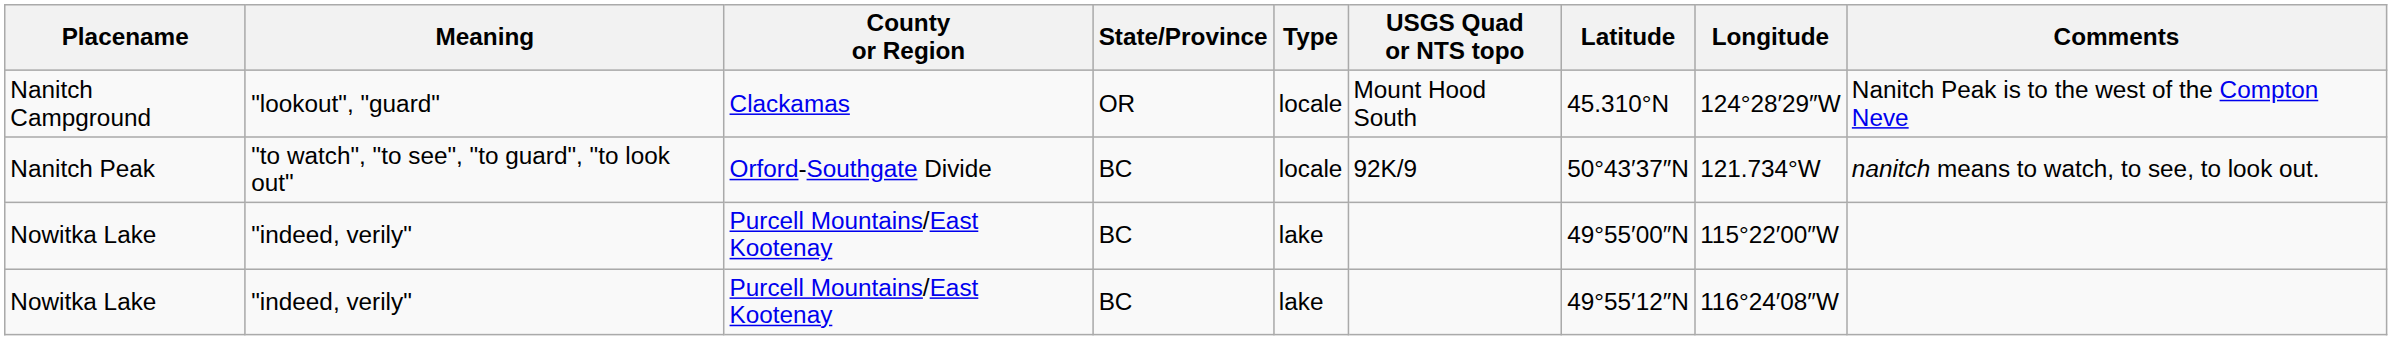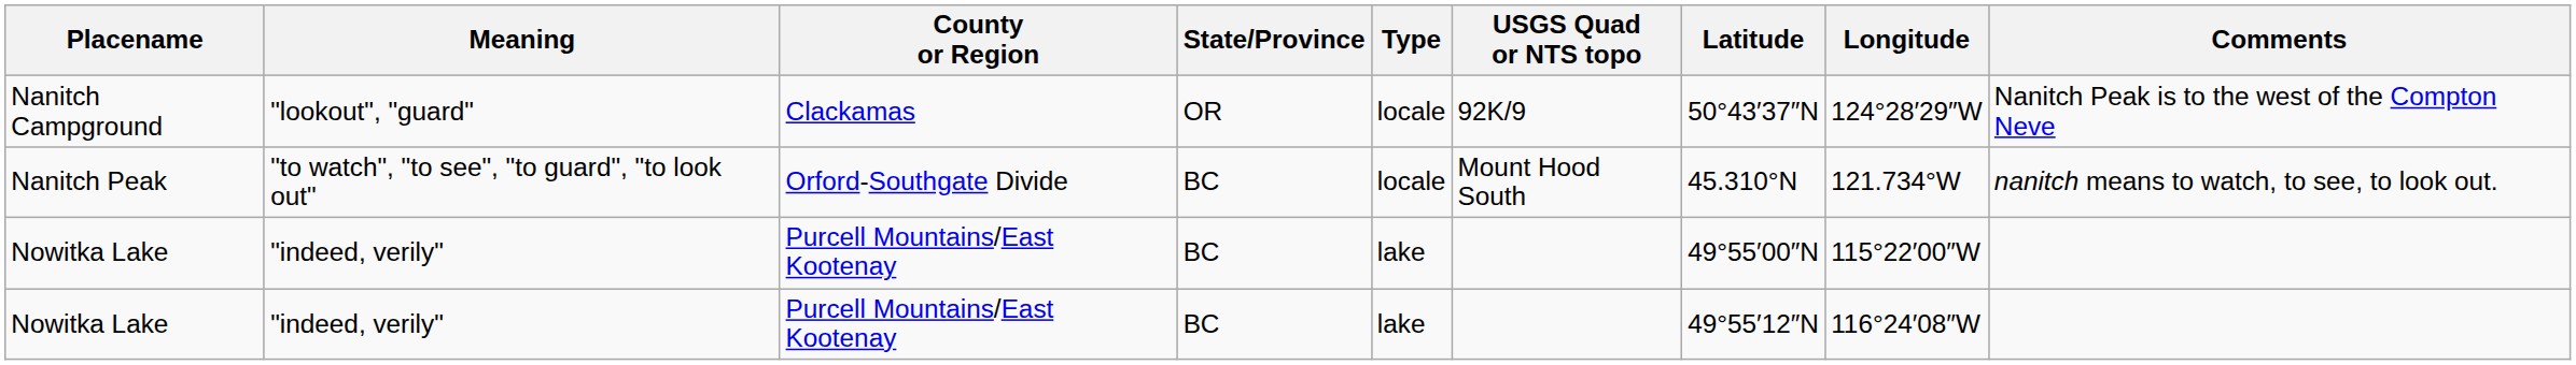 <table align=center class="wikitable">
 <tr>
 <th>Placename</th>
 <th>Meaning</th>
 <th>County<br>or Region</th>
 <th>State/Province</th>
 <th>Type</th>
 <th>USGS Quad<br>or NTS topo</th>
 <th>Latitude</th>
 <th>Longitude</th>
 <th>Comments</th>
 </tr>
 <tr>
 <td>Nanitch Campground</td>
 <td>"lookout", "guard"</td>
 <td><a href='#'>Clackamas</a></td>
 <td>OR</td>
 <td>locale</td>
-<td>Mount Hood South</td>
-<td>45.310°N</td>
+<td>92K/9</td>
+<td>50°43′37″N</td>
 <td>124°28′29″W</td>
 <td>Nanitch Peak is to the west of the <a href='#'>Compton Neve</a></td>
 </tr>
 <tr>
 <td>Nanitch Peak</td>
 <td>"to watch", "to see", "to guard", "to look out"</td>
 <td><a href='#'>Orford</a>-<a href='#'>Southgate</a> Divide</td>
 <td>BC</td>
 <td>locale</td>
-<td>92K/9</td>
-<td>50°43′37″N</td>
+<td>Mount Hood South</td>
+<td>45.310°N</td>
 <td>121.734°W</td>
 <td><em>nanitch</em> means to watch, to see, to look out.</td>
 </tr>
 <tr>
 <td>Nowitka Lake</td>
 <td>"indeed, verily"</td>
 <td><a href='#'>Purcell Mountains</a>/<a href='#'>East Kootenay</a></td>
 <td>BC</td>
 <td>lake</td>
 <td></td>
 <td>49°55′00″N</td>
 <td>115°22′00″W</td>
 <td></td>
 </tr>
 <tr>
 <td>Nowitka Lake</td>
 <td>"indeed, verily"</td>
 <td><a href='#'>Purcell Mountains</a>/<a href='#'>East Kootenay</a></td>
 <td>BC</td>
 <td>lake</td>
 <td></td>
 <td>49°55′12″N</td>
 <td>116°24′08″W</td>
 <td></td>
 </tr>
 </table>
